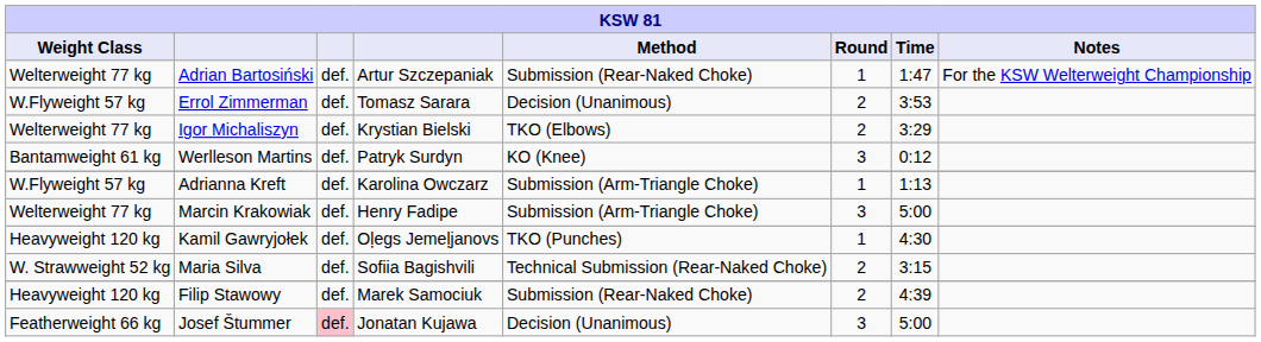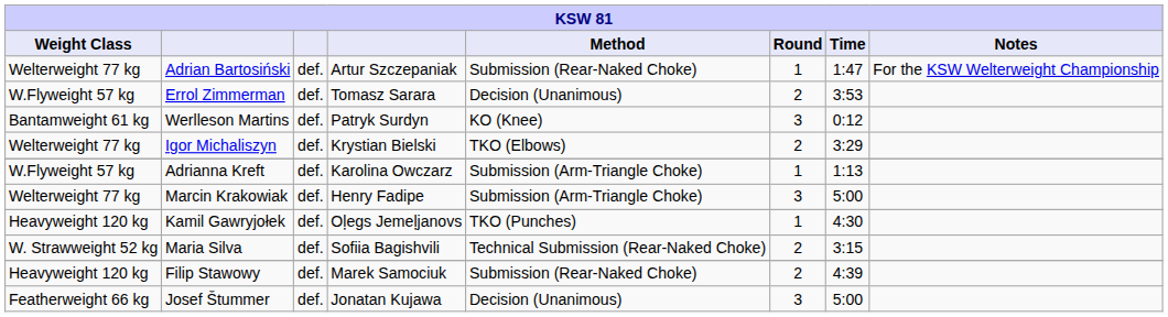 <table class="wikitable" style="font-size: 80%;">
 <tr>
 <th colspan="8" style="background-color: #ccf; color: #000080; text-align: center;"><strong>KSW 81</strong></th>
 </tr>
 <tr>
 <th colspan="1" style="background-color: #E6E8FA; color: #000000; text-align: center;">Weight Class</th>
 <th colspan="1" style="background-color: #E6E8FA; color: #000000; text-align: center;"></th>
 <th colspan="1" style="background-color: #E6E8FA; color: #000000; text-align: center;"></th>
 <th colspan="1" style="background-color: #E6E8FA; color: #000000; text-align: center;"></th>
 <th colspan="1" style="background-color: #E6E8FA; color: #000000; text-align: center;">Method</th>
 <th colspan="1" style="background-color: #E6E8FA; color: #000000; text-align: center;">Round</th>
 <th colspan="1" style="background-color: #E6E8FA; color: #000000; text-align: center;">Time</th>
 <th colspan="1" style="background-color: #E6E8FA; color: #000000; text-align: center;">Notes</th>
 </tr>
 <tr>
 <td>Welterweight 77 kg</td>
 <td> <a href='#'>Adrian Bartosiński</a></td>
 <td align=center>def.</td>
 <td> Artur Szczepaniak</td>
 <td>Submission (Rear-Naked Choke)</td>
 <td align=center>1</td>
 <td align=center>1:47</td>
 <td>For the <a href='#'>KSW Welterweight Championship</a></td>
 </tr>
 <tr>
 <td>W.Flyweight 57 kg</td>
 <td> <a href='#'>Errol Zimmerman</a></td>
 <td align=center>def.</td>
 <td> Tomasz Sarara</td>
 <td>Decision (Unanimous)</td>
 <td align=center>2</td>
 <td align=center>3:53</td>
 <td></td>
 </tr>
 <tr>
+<td>Bantamweight 61 kg</td>
+<td> Werlleson Martins</td>
+<td align=center>def.</td>
+<td> Patryk Surdyn</td>
+<td>KO (Knee)</td>
+<td align=center>3</td>
+<td align=center>0:12</td>
+<td></td>
+</tr>
+<tr>
 <td>Welterweight 77 kg</td>
 <td> <a href='#'>Igor Michaliszyn</a></td>
 <td align=center>def.</td>
 <td> Krystian Bielski</td>
 <td>TKO (Elbows)</td>
 <td align=center>2</td>
 <td align=center>3:29</td>
-<td></td>
-</tr>
-<tr>
-<td>Bantamweight 61 kg</td>
-<td> Werlleson Martins</td>
-<td align=center>def.</td>
-<td> Patryk Surdyn</td>
-<td>KO (Knee)</td>
-<td align=center>3</td>
-<td align=center>0:12</td>
 <td></td>
 </tr>
 <tr>
 </tr>
 <tr>
 <td>W.Flyweight 57 kg</td>
 <td> Adrianna Kreft</td>
 <td align=center>def.</td>
 <td> Karolina Owczarz</td>
 <td>Submission (Arm-Triangle Choke)</td>
 <td align=center>1</td>
 <td align=center>1:13</td>
 <td></td>
 </tr>
 <tr>
 <td>Welterweight 77 kg</td>
 <td> Marcin Krakowiak</td>
 <td align=center>def.</td>
 <td> Henry Fadipe</td>
 <td>Submission (Arm-Triangle Choke)</td>
 <td align=center>3</td>
 <td align=center>5:00</td>
 <td></td>
 </tr>
 <tr>
 </tr>
 <tr>
 <td>Heavyweight 120 kg</td>
 <td> Kamil Gawryjołek</td>
 <td align=center>def.</td>
 <td> Oļegs Jemeļjanovs</td>
 <td>TKO (Punches)</td>
 <td align=center>1</td>
 <td align=center>4:30</td>
 <td></td>
 </tr>
 <tr>
 <td>W. Strawweight 52 kg</td>
 <td> Maria Silva</td>
 <td align=center>def.</td>
 <td> Sofiia Bagishvili</td>
 <td>Technical Submission (Rear-Naked Choke)</td>
 <td align=center>2</td>
 <td align=center>3:15</td>
 <td></td>
 </tr>
 <tr>
 </tr>
 <tr>
 <td>Heavyweight 120 kg</td>
 <td> Filip Stawowy</td>
 <td align=center>def.</td>
 <td> Marek Samociuk</td>
 <td>Submission (Rear-Naked Choke)</td>
 <td align=center>2</td>
 <td align=center>4:39</td>
 <td></td>
 </tr>
 <tr>
 <td>Featherweight 66 kg</td>
 <td> Josef Štummer</td>
-<td align=center style="background: pink;">def.</td>
+<td align=center>def.</td>
 <td> Jonatan Kujawa</td>
 <td>Decision (Unanimous)</td>
 <td align=center>3</td>
 <td align=center>5:00</td>
 <td></td>
 </tr>
 </table>
